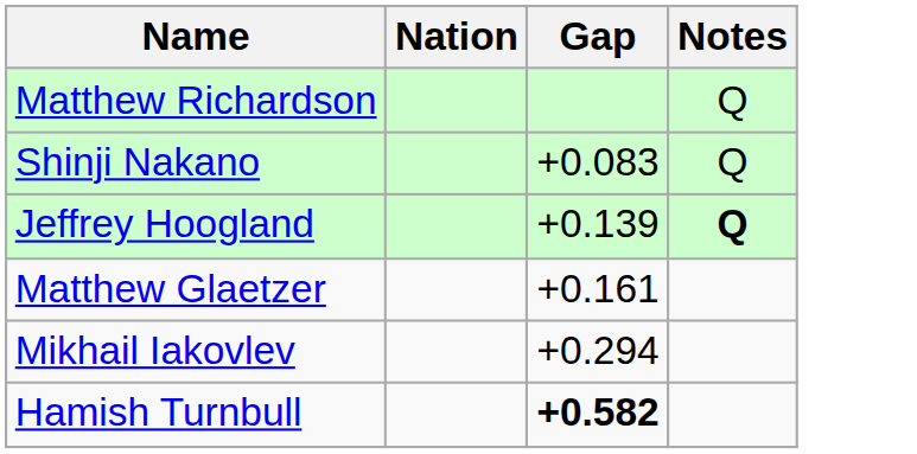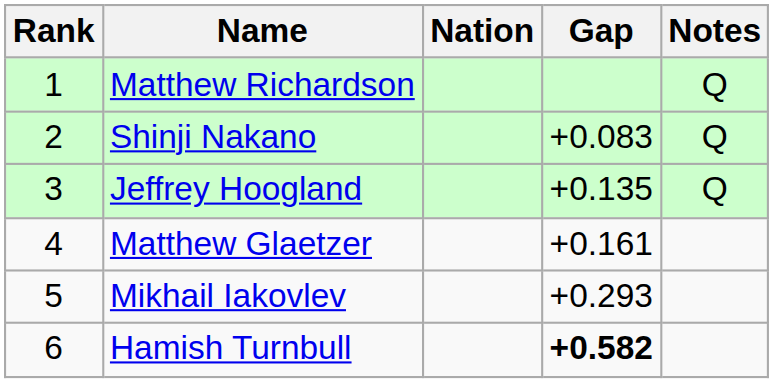 <table class="wikitable sortable" style="text-align:center">
 <tr>
+<th>Rank</th>
 <th>Name</th>
 <th>Nation</th>
 <th>Gap</th>
 <th>Notes</th>
 </tr>
 <tr bgcolor=ccffcc>
+<td>1</td>
 <td align=left><a href='#'>Matthew Richardson</a></td>
 <td align=left></td>
 <td></td>
 <td>Q</td>
 </tr>
 <tr bgcolor=ccffcc>
+<td>2</td>
 <td align=left><a href='#'>Shinji Nakano</a></td>
 <td align=left></td>
 <td>+0.083</td>
 <td>Q</td>
 </tr>
 <tr bgcolor=ccffcc>
+<td>3</td>
 <td align=left><a href='#'>Jeffrey Hoogland</a></td>
 <td align=left></td>
-<td>+0.139</td>
-<td><strong>Q</strong></td>
+<td>+0.135</td>
+<td>Q</td>
 </tr>
 <tr>
+<td>4</td>
 <td align=left><a href='#'>Matthew Glaetzer</a></td>
 <td align=left></td>
 <td>+0.161</td>
 <td></td>
 </tr>
 <tr>
+<td>5</td>
 <td align=left><a href='#'>Mikhail Iakovlev</a></td>
 <td align=left></td>
-<td>+0.294</td>
+<td>+0.293</td>
 <td></td>
 </tr>
 <tr>
+<td>6</td>
 <td align=left><a href='#'>Hamish Turnbull</a></td>
 <td align=left></td>
 <td><strong>+0.582</strong></td>
 <td></td>
 </tr>
 </table>
